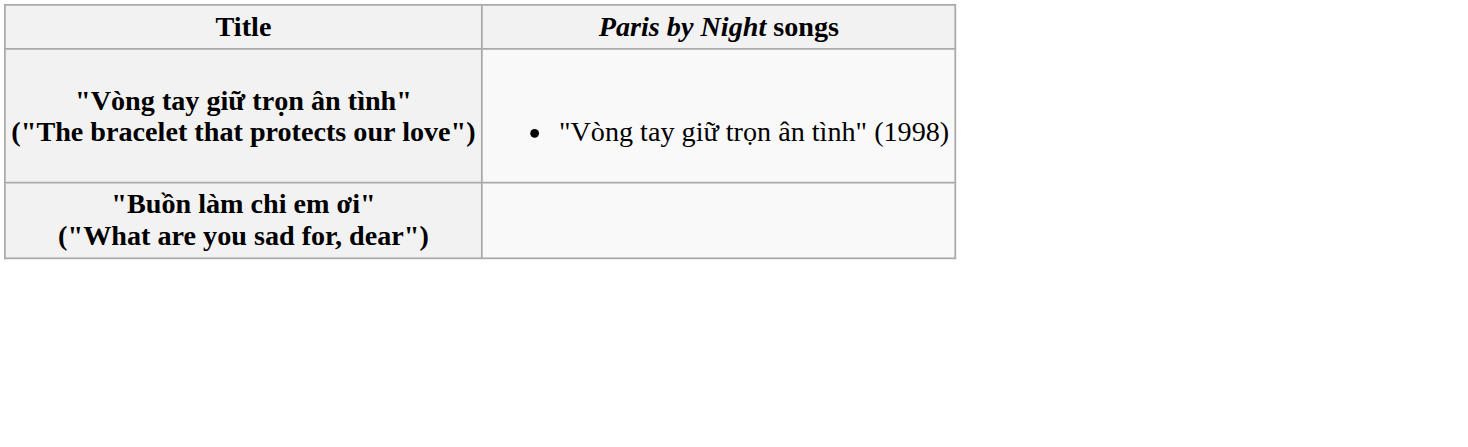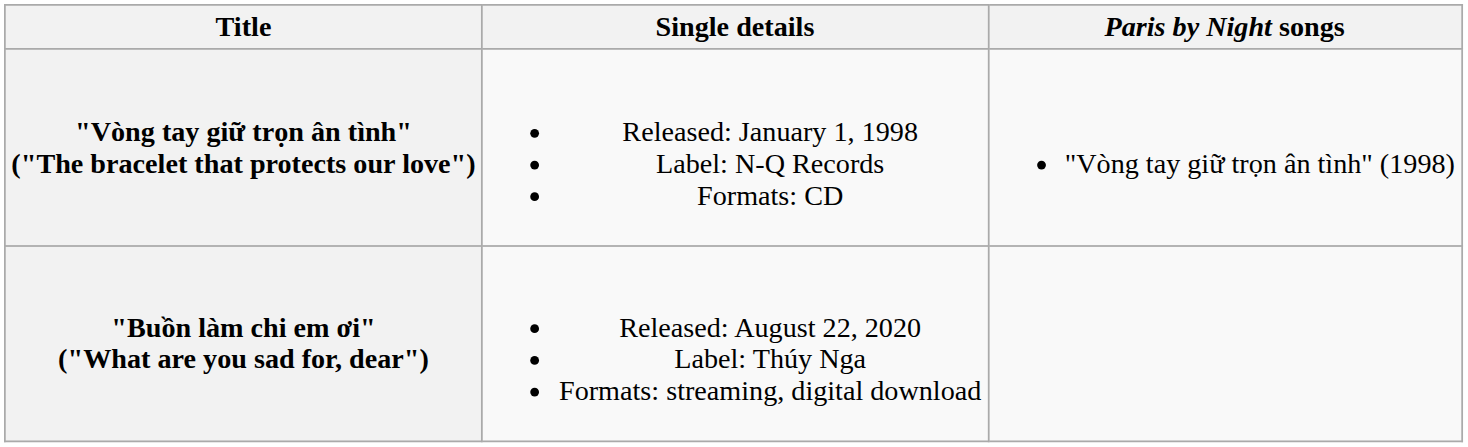 <table class="wikitable plainrowheaders" style="text-align:center;">
 <tr>
 <th scope="col">Title</th>
+<th scope="col">Single details</th>
 <th scope="col"><em>Paris by Night</em> songs</th>
 </tr>
 <tr>
 <th scope="row">"Vòng tay giữ trọn ân tình"<br>("The bracelet that protects our love")</th>
+<td><br><ul><li>Released: January 1, 1998</li><li>Label: N-Q Records</li><li>Formats: CD</li></ul></td>
 <td><br><ul><li>"Vòng tay giữ trọn ân tình" (1998)</li></ul></td>
 </tr>
 <tr>
 <th scope="row">"Buồn làm chi em ơi"<br>("What are you sad for, dear")</th>
+<td><br><ul><li>Released: August 22, 2020</li><li>Label: Thúy Nga</li><li>Formats: streaming, digital download</li></ul></td>
 <td></td>
 </tr>
 </table>
